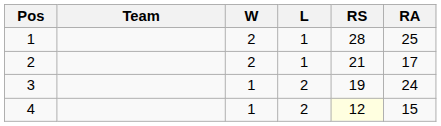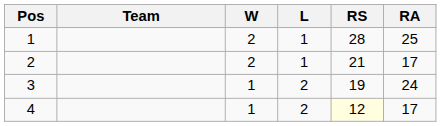 <table class="wikitable gauche" style="text-align:center">
 <tr bgcolor="e5e5e5">
 <th width="50">Pos</th>
 <th width="175">Team</th>
 <th width="50">W</th>
 <th width="50">L</th>
 <th width="50">RS</th>
 <th width="50">RA</th>
 </tr>
 <tr>
 <td>1</td>
 <td align=left></td>
 <td>2</td>
 <td>1</td>
 <td>28</td>
 <td>25</td>
 </tr>
 <tr>
 <td>2</td>
 <td align=left></td>
 <td>2</td>
 <td>1</td>
 <td>21</td>
 <td>17</td>
 </tr>
 <tr>
 <td>3</td>
 <td align=left></td>
 <td>1</td>
 <td>2</td>
 <td>19</td>
 <td>24</td>
 </tr>
 <tr>
 <td>4</td>
 <td align=left></td>
 <td>1</td>
 <td>2</td>
 <td style="background: lightyellow;">12</td>
-<td>15</td>
+<td>17</td>
 </tr>
 </table>
